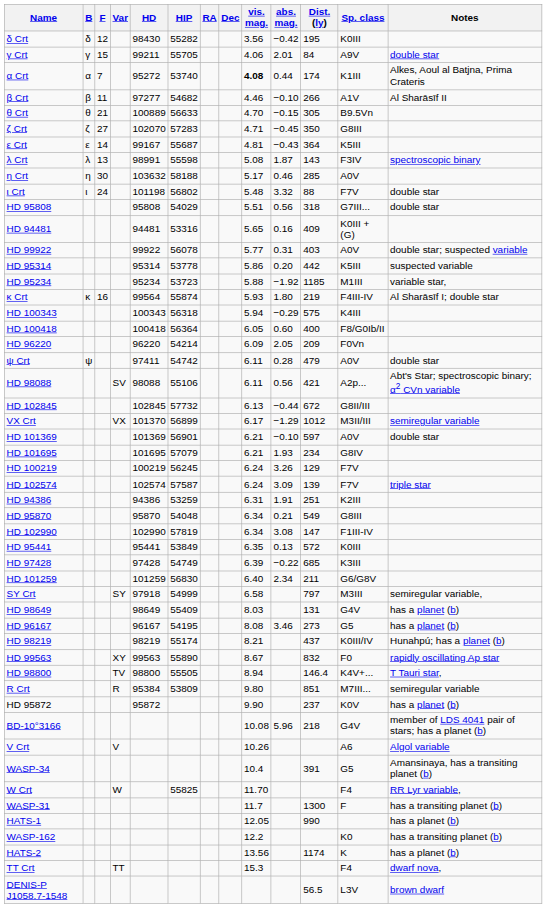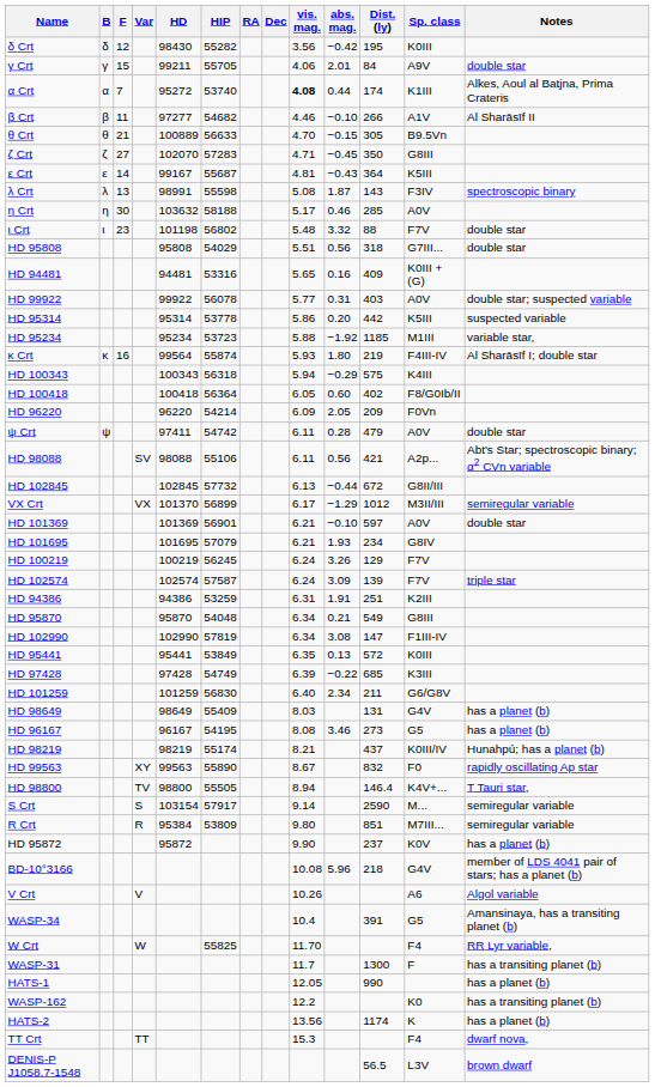 <table class="wikitable sortable sticky-header">
 <tr>
 <th><a href='#'>Name</a></th>
 <th><a href='#'>B</a></th>
 <th><a href='#'>F</a></th>
 <th><a href='#'>Var</a></th>
 <th><a href='#'>HD</a></th>
 <th><a href='#'>HIP</a></th>
 <th><a href='#'>RA</a></th>
 <th><a href='#'>Dec</a></th>
 <th><a href='#'>vis.<br>mag.</a></th>
 <th><a href='#'>abs.<br>mag.</a></th>
 <th><a href='#'>Dist.</a> (<a href='#'>ly</a>)</th>
 <th><a href='#'>Sp. class</a></th>
 <th>Notes</th>
 </tr>
 <tr>
 <td><a href='#'>δ Crt</a></td>
 <td>δ</td>
 <td>12</td>
 <td></td>
 <td>98430</td>
 <td>55282</td>
 <td></td>
 <td></td>
 <td>3.56</td>
 <td>−0.42</td>
 <td>195</td>
 <td>K0III</td>
 <td style="text-align:left;"></td>
 </tr>
 <tr>
 <td><a href='#'>γ Crt</a></td>
 <td>γ</td>
 <td>15</td>
 <td></td>
 <td>99211</td>
 <td>55705</td>
 <td></td>
 <td></td>
 <td>4.06</td>
 <td>2.01</td>
 <td>84</td>
 <td>A9V</td>
 <td style="text-align:left;"><a href='#'>double star</a></td>
 </tr>
 <tr>
 <td><a href='#'>α Crt</a></td>
 <td>α</td>
 <td>7</td>
 <td></td>
 <td>95272</td>
 <td>53740</td>
 <td></td>
 <td></td>
 <td><strong>4.08</strong></td>
 <td>0.44</td>
 <td>174</td>
 <td>K1III</td>
 <td style="text-align:left;">Alkes, Aoul al Batjna, Prima Crateris</td>
 </tr>
 <tr>
 <td><a href='#'>β Crt</a></td>
 <td>β</td>
 <td>11</td>
 <td></td>
 <td>97277</td>
 <td>54682</td>
 <td></td>
 <td></td>
 <td>4.46</td>
 <td>−0.10</td>
 <td>266</td>
 <td>A1V</td>
 <td style="text-align:left;">Al Sharāsīf II</td>
 </tr>
 <tr>
 <td><a href='#'>θ Crt</a></td>
 <td>θ</td>
 <td>21</td>
 <td></td>
 <td>100889</td>
 <td>56633</td>
 <td></td>
 <td></td>
 <td>4.70</td>
 <td>−0.15</td>
 <td>305</td>
 <td>B9.5Vn</td>
 <td></td>
 </tr>
 <tr>
 <td><a href='#'>ζ Crt</a></td>
 <td>ζ</td>
 <td>27</td>
 <td></td>
 <td>102070</td>
 <td>57283</td>
 <td></td>
 <td></td>
 <td>4.71</td>
 <td>−0.45</td>
 <td>350</td>
 <td>G8III</td>
 <td></td>
 </tr>
 <tr>
 <td><a href='#'>ε Crt</a></td>
 <td>ε</td>
 <td>14</td>
 <td></td>
 <td>99167</td>
 <td>55687</td>
 <td></td>
 <td></td>
 <td>4.81</td>
 <td>−0.43</td>
 <td>364</td>
 <td>K5III</td>
 <td></td>
 </tr>
 <tr>
 <td><a href='#'>λ Crt</a></td>
 <td>λ</td>
 <td>13</td>
 <td></td>
 <td>98991</td>
 <td>55598</td>
 <td></td>
 <td></td>
 <td>5.08</td>
 <td>1.87</td>
 <td>143</td>
 <td>F3IV</td>
 <td style="text-align:left;"><a href='#'>spectroscopic binary</a></td>
 </tr>
 <tr>
 <td><a href='#'>η Crt</a></td>
 <td>η</td>
 <td>30</td>
 <td></td>
 <td>103632</td>
 <td>58188</td>
 <td></td>
 <td></td>
 <td>5.17</td>
 <td>0.46</td>
 <td>285</td>
 <td>A0V</td>
 <td></td>
 </tr>
 <tr>
 <td><a href='#'>ι Crt</a></td>
 <td>ι</td>
-<td>24</td>
+<td>23</td>
 <td></td>
 <td>101198</td>
 <td>56802</td>
 <td></td>
 <td></td>
 <td>5.48</td>
 <td>3.32</td>
 <td>88</td>
 <td>F7V</td>
 <td style="text-align:left;">double star</td>
 </tr>
 <tr>
 <td><a href='#'>HD 95808</a></td>
 <td></td>
 <td></td>
 <td></td>
 <td>95808</td>
 <td>54029</td>
 <td></td>
 <td></td>
 <td>5.51</td>
 <td>0.56</td>
 <td>318</td>
 <td>G7III...</td>
 <td style="text-align:left;">double star</td>
 </tr>
 <tr>
 <td><a href='#'>HD 94481</a></td>
 <td></td>
 <td></td>
 <td></td>
 <td>94481</td>
 <td>53316</td>
 <td></td>
 <td></td>
 <td>5.65</td>
 <td>0.16</td>
 <td>409</td>
 <td>K0III + (G)</td>
 <td></td>
 </tr>
 <tr>
 <td><a href='#'>HD 99922</a></td>
 <td></td>
 <td></td>
 <td></td>
 <td>99922</td>
 <td>56078</td>
 <td></td>
 <td></td>
 <td>5.77</td>
 <td>0.31</td>
 <td>403</td>
 <td>A0V</td>
 <td style="text-align:left;">double star; suspected <a href='#'>variable</a></td>
 </tr>
 <tr>
 <td><a href='#'>HD 95314</a></td>
 <td></td>
 <td></td>
 <td></td>
 <td>95314</td>
 <td>53778</td>
 <td></td>
 <td></td>
 <td>5.86</td>
 <td>0.20</td>
 <td>442</td>
 <td>K5III</td>
 <td>suspected variable</td>
 </tr>
 <tr>
 <td><a href='#'>HD 95234</a></td>
 <td></td>
 <td></td>
 <td></td>
 <td>95234</td>
 <td>53723</td>
 <td></td>
 <td></td>
 <td>5.88</td>
 <td>−1.92</td>
 <td>1185</td>
 <td>M1III</td>
 <td style="text-align:left;">variable star, </td>
 </tr>
 <tr>
 <td><a href='#'>κ Crt</a></td>
 <td>κ</td>
 <td>16</td>
 <td></td>
 <td>99564</td>
 <td>55874</td>
 <td></td>
 <td></td>
 <td>5.93</td>
 <td>1.80</td>
 <td>219</td>
 <td>F4III-IV</td>
 <td style="text-align:left;">Al Sharāsīf I; double star</td>
 </tr>
 <tr>
 <td><a href='#'>HD 100343</a></td>
 <td></td>
 <td></td>
 <td></td>
 <td>100343</td>
 <td>56318</td>
 <td></td>
 <td></td>
 <td>5.94</td>
 <td>−0.29</td>
 <td>575</td>
 <td>K4III</td>
 <td></td>
 </tr>
 <tr>
 <td><a href='#'>HD 100418</a></td>
 <td></td>
 <td></td>
 <td></td>
 <td>100418</td>
 <td>56364</td>
 <td></td>
 <td></td>
 <td>6.05</td>
 <td>0.60</td>
-<td>400</td>
+<td>402</td>
 <td>F8/G0Ib/II</td>
 <td></td>
 </tr>
 <tr>
 <td><a href='#'>HD 96220</a></td>
 <td></td>
 <td></td>
 <td></td>
 <td>96220</td>
 <td>54214</td>
 <td></td>
 <td></td>
 <td>6.09</td>
 <td>2.05</td>
 <td>209</td>
 <td>F0Vn</td>
 <td></td>
 </tr>
 <tr>
 <td><a href='#'>ψ Crt</a></td>
 <td>ψ</td>
 <td></td>
 <td></td>
 <td>97411</td>
 <td>54742</td>
 <td></td>
 <td></td>
 <td>6.11</td>
 <td>0.28</td>
 <td>479</td>
 <td>A0V</td>
 <td style="text-align:left;">double star</td>
 </tr>
 <tr>
 <td><a href='#'>HD 98088</a></td>
 <td></td>
 <td></td>
 <td>SV</td>
 <td>98088</td>
 <td>55106</td>
 <td></td>
 <td></td>
 <td>6.11</td>
 <td>0.56</td>
 <td>421</td>
 <td>A2p...</td>
 <td style="text-align:left;">Abt's Star; spectroscopic binary; <a href='#'>α<sup>2</sup> CVn variable</a></td>
 </tr>
 <tr>
 <td><a href='#'>HD 102845</a></td>
 <td></td>
 <td></td>
 <td></td>
 <td>102845</td>
 <td>57732</td>
 <td></td>
 <td></td>
 <td>6.13</td>
 <td>−0.44</td>
 <td>672</td>
 <td>G8II/III</td>
 <td></td>
 </tr>
 <tr>
 <td><a href='#'>VX Crt</a></td>
 <td></td>
 <td></td>
 <td>VX</td>
 <td>101370</td>
 <td>56899</td>
 <td></td>
 <td></td>
 <td>6.17</td>
 <td>−1.29</td>
 <td>1012</td>
 <td>M3II/III</td>
 <td style="text-align:left;"><a href='#'>semiregular variable</a></td>
 </tr>
 <tr>
 <td><a href='#'>HD 101369</a></td>
 <td></td>
 <td></td>
 <td></td>
 <td>101369</td>
 <td>56901</td>
 <td></td>
 <td></td>
 <td>6.21</td>
 <td>−0.10</td>
 <td>597</td>
 <td>A0V</td>
 <td style="text-align:left;">double star</td>
 </tr>
 <tr>
 <td><a href='#'>HD 101695</a></td>
 <td></td>
 <td></td>
 <td></td>
 <td>101695</td>
 <td>57079</td>
 <td></td>
 <td></td>
 <td>6.21</td>
 <td>1.93</td>
 <td>234</td>
 <td>G8IV</td>
 <td></td>
 </tr>
 <tr>
 <td><a href='#'>HD 100219</a></td>
 <td></td>
 <td></td>
 <td></td>
 <td>100219</td>
 <td>56245</td>
 <td></td>
 <td></td>
 <td>6.24</td>
 <td>3.26</td>
 <td>129</td>
 <td>F7V</td>
 <td></td>
 </tr>
 <tr>
 <td><a href='#'>HD 102574</a></td>
 <td></td>
 <td></td>
 <td></td>
 <td>102574</td>
 <td>57587</td>
 <td></td>
 <td></td>
 <td>6.24</td>
 <td>3.09</td>
 <td>139</td>
 <td>F7V</td>
 <td style="text-align:left;"><a href='#'>triple star</a></td>
 </tr>
 <tr>
 <td><a href='#'>HD 94386</a></td>
 <td></td>
 <td></td>
 <td></td>
 <td>94386</td>
 <td>53259</td>
 <td></td>
 <td></td>
 <td>6.31</td>
 <td>1.91</td>
 <td>251</td>
 <td>K2III</td>
 <td></td>
 </tr>
 <tr>
 <td><a href='#'>HD 95870</a></td>
 <td></td>
 <td></td>
 <td></td>
 <td>95870</td>
 <td>54048</td>
 <td></td>
 <td></td>
 <td>6.34</td>
 <td>0.21</td>
 <td>549</td>
 <td>G8III</td>
 <td></td>
 </tr>
 <tr>
 <td><a href='#'>HD 102990</a></td>
 <td></td>
 <td></td>
 <td></td>
 <td>102990</td>
 <td>57819</td>
 <td></td>
 <td></td>
 <td>6.34</td>
 <td>3.08</td>
 <td>147</td>
 <td>F1III-IV</td>
 <td></td>
 </tr>
 <tr>
 <td><a href='#'>HD 95441</a></td>
 <td></td>
 <td></td>
 <td></td>
 <td>95441</td>
 <td>53849</td>
 <td></td>
 <td></td>
 <td>6.35</td>
 <td>0.13</td>
 <td>572</td>
 <td>K0III</td>
 <td></td>
 </tr>
 <tr>
 <td><a href='#'>HD 97428</a></td>
 <td></td>
 <td></td>
 <td></td>
 <td>97428</td>
 <td>54749</td>
 <td></td>
 <td></td>
 <td>6.39</td>
 <td>−0.22</td>
 <td>685</td>
 <td>K3III</td>
 <td></td>
 </tr>
 <tr>
 <td><a href='#'>HD 101259</a></td>
 <td></td>
 <td></td>
 <td></td>
 <td>101259</td>
 <td>56830</td>
 <td></td>
 <td></td>
 <td>6.40</td>
 <td>2.34</td>
 <td>211</td>
 <td>G6/G8V</td>
 <td></td>
 </tr>
 <tr>
-<td><a href='#'>SY Crt</a></td>
-<td></td>
-<td></td>
-<td>SY</td>
-<td>97918</td>
-<td>54999</td>
-<td></td>
-<td></td>
-<td>6.58</td>
-<td></td>
-<td>797</td>
-<td>M3III</td>
-<td style="text-align:left;">semiregular variable, </td>
-</tr>
-<tr>
 <td><a href='#'>HD 98649</a></td>
 <td></td>
 <td></td>
 <td></td>
 <td>98649</td>
 <td>55409</td>
 <td></td>
 <td></td>
 <td>8.03</td>
 <td></td>
 <td>131</td>
 <td>G4V</td>
 <td style="text-align:left;">has a <a href='#'>planet</a> (<a href='#'>b</a>)</td>
 </tr>
 <tr>
 <td><a href='#'>HD 96167</a></td>
 <td></td>
 <td></td>
 <td></td>
 <td>96167</td>
 <td>54195</td>
 <td></td>
 <td></td>
 <td>8.08</td>
 <td>3.46</td>
 <td>273</td>
 <td>G5</td>
 <td style="text-align:left;">has a <a href='#'>planet</a> (<a href='#'>b</a>)</td>
 </tr>
 <tr>
 <td><a href='#'>HD 98219</a></td>
 <td></td>
 <td></td>
 <td></td>
 <td>98219</td>
 <td>55174</td>
 <td></td>
 <td></td>
 <td>8.21</td>
 <td></td>
 <td>437</td>
 <td>K0III/IV</td>
 <td style="text-align:left;">Hunahpú; has a <a href='#'>planet</a> (<a href='#'>b</a>)</td>
 </tr>
 <tr>
 <td><a href='#'>HD 99563</a></td>
 <td></td>
 <td></td>
 <td>XY</td>
 <td>99563</td>
 <td>55890</td>
 <td></td>
 <td></td>
 <td>8.67</td>
 <td></td>
 <td>832</td>
 <td>F0</td>
 <td style="text-align:left;"><a href='#'>rapidly oscillating Ap star</a></td>
 </tr>
 <tr>
 <td><a href='#'>HD 98800</a></td>
 <td></td>
 <td></td>
 <td>TV</td>
 <td>98800</td>
 <td>55505</td>
 <td></td>
 <td></td>
 <td>8.94</td>
 <td></td>
 <td>146.4</td>
 <td>K4V+...</td>
 <td style="text-align:left;"><a href='#'>T Tauri star</a>, </td>
+</tr>
+<tr>
+<td><a href='#'>S Crt</a></td>
+<td></td>
+<td></td>
+<td>S</td>
+<td>103154</td>
+<td>57917</td>
+<td></td>
+<td></td>
+<td>9.14</td>
+<td></td>
+<td>2590</td>
+<td>M...</td>
+<td style="text-align:left;">semiregular variable</td>
 </tr>
 <tr>
 <td><a href='#'>R Crt</a></td>
 <td></td>
 <td></td>
 <td>R</td>
 <td>95384</td>
 <td>53809</td>
 <td></td>
 <td></td>
 <td>9.80</td>
 <td></td>
 <td>851</td>
 <td>M7III...</td>
 <td style="text-align:left;">semiregular variable</td>
 </tr>
 <tr>
 <td>HD 95872</td>
 <td></td>
 <td></td>
 <td></td>
 <td>95872</td>
 <td></td>
 <td></td>
 <td></td>
 <td>9.90</td>
 <td></td>
 <td>237</td>
 <td>K0V</td>
 <td style="text-align:left;">has a <a href='#'>planet</a> (<a href='#'>b</a>)</td>
 </tr>
 <tr>
 <td><a href='#'>BD-10°3166</a></td>
 <td></td>
 <td></td>
 <td></td>
 <td></td>
 <td></td>
 <td></td>
 <td></td>
 <td>10.08</td>
 <td>5.96</td>
 <td>218</td>
 <td>G4V</td>
 <td style="text-align:left;">member of <a href='#'>LDS 4041</a> pair of stars; has a planet (<a href='#'>b</a>)</td>
 </tr>
 <tr>
 <td><a href='#'>V Crt</a></td>
 <td></td>
 <td></td>
 <td>V</td>
 <td></td>
 <td></td>
 <td></td>
 <td></td>
 <td>10.26</td>
 <td></td>
 <td></td>
 <td>A6</td>
 <td style="text-align:left;"><a href='#'>Algol variable</a></td>
 </tr>
 <tr>
 <td><a href='#'>WASP-34</a></td>
 <td></td>
 <td></td>
 <td></td>
 <td></td>
 <td></td>
 <td></td>
 <td></td>
 <td>10.4</td>
 <td></td>
 <td>391</td>
 <td>G5</td>
 <td style="text-align:left;">Amansinaya, has a transiting planet (<a href='#'>b</a>)</td>
 </tr>
 <tr>
 <td><a href='#'>W Crt</a></td>
 <td></td>
 <td></td>
 <td>W</td>
 <td></td>
 <td>55825</td>
 <td></td>
 <td></td>
 <td>11.70</td>
 <td></td>
 <td></td>
 <td>F4</td>
 <td style="text-align:left;"><a href='#'>RR Lyr variable</a>, </td>
 </tr>
 <tr>
 <td><a href='#'>WASP-31</a></td>
 <td></td>
 <td></td>
 <td></td>
 <td></td>
 <td></td>
 <td></td>
 <td></td>
 <td>11.7</td>
 <td></td>
 <td>1300</td>
 <td>F</td>
 <td style="text-align:left;">has a transiting planet (<a href='#'>b</a>)</td>
 </tr>
 <tr>
 <td><a href='#'>HATS-1</a></td>
 <td></td>
 <td></td>
 <td></td>
 <td></td>
 <td></td>
 <td></td>
 <td></td>
 <td>12.05</td>
 <td></td>
 <td>990</td>
 <td></td>
 <td style="text-align:left;">has a planet (<a href='#'>b</a>)</td>
 </tr>
 <tr>
 <td><a href='#'>WASP-162</a></td>
 <td></td>
 <td></td>
 <td></td>
 <td></td>
 <td></td>
 <td></td>
 <td></td>
 <td>12.2</td>
 <td></td>
 <td></td>
 <td>K0</td>
 <td style="text-align:left;">has a transiting planet (<a href='#'>b</a>)</td>
 </tr>
 <tr>
 <td><a href='#'>HATS-2</a></td>
 <td></td>
 <td></td>
 <td></td>
 <td></td>
 <td></td>
 <td></td>
 <td></td>
 <td>13.56</td>
 <td></td>
 <td>1174</td>
 <td>K</td>
 <td style="text-align:left;">has a planet (<a href='#'>b</a>)</td>
 </tr>
 <tr>
 <td><a href='#'>TT Crt</a></td>
 <td></td>
 <td></td>
 <td>TT</td>
 <td></td>
 <td></td>
 <td></td>
 <td></td>
 <td>15.3</td>
 <td></td>
 <td></td>
 <td>F4</td>
 <td style="text-align:left;"><a href='#'>dwarf nova</a>, </td>
 </tr>
 <tr>
 <td><a href='#'>DENIS-P J1058.7-1548</a></td>
 <td></td>
 <td></td>
 <td></td>
 <td></td>
 <td></td>
 <td></td>
 <td></td>
 <td></td>
 <td></td>
 <td>56.5</td>
 <td>L3V</td>
 <td style="text-align:left;"><a href='#'>brown dwarf</a><br></td>
 </tr>
 </table>
